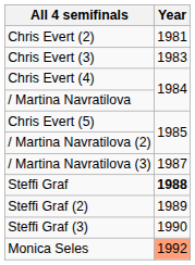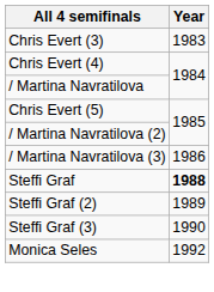 <table class="wikitable">
 <tr>
 <th>All 4 semifinals</th>
 <th>Year</th>
-</tr>
-<tr>
-<td> Chris Evert (2)</td>
-<td>1981</td>
 </tr>
 <tr>
 <td> Chris Evert (3)</td>
 <td>1983</td>
 </tr>
 <tr>
 <td> Chris Evert (4)</td>
 <td rowspan=2>1984</td>
 </tr>
 <tr>
 <td>/ Martina Navratilova</td>
 </tr>
 <tr>
 <td> Chris Evert (5)</td>
 <td rowspan=2>1985</td>
 </tr>
 <tr>
 <td>/ Martina Navratilova (2)</td>
 </tr>
 <tr>
 <td>/ Martina Navratilova (3)</td>
-<td>1987</td>
+<td>1986</td>
 </tr>
 <tr>
 <td> Steffi Graf</td>
 <td><strong>1988</strong></td>
 </tr>
 <tr>
 <td> Steffi Graf (2)</td>
 <td>1989</td>
 </tr>
 <tr>
 <td> Steffi Graf (3)</td>
 <td>1990</td>
 </tr>
 <tr>
 <td> Monica Seles</td>
-<td style="background: lightsalmon;">1992</td>
+<td>1992</td>
 </tr>
 </table>
